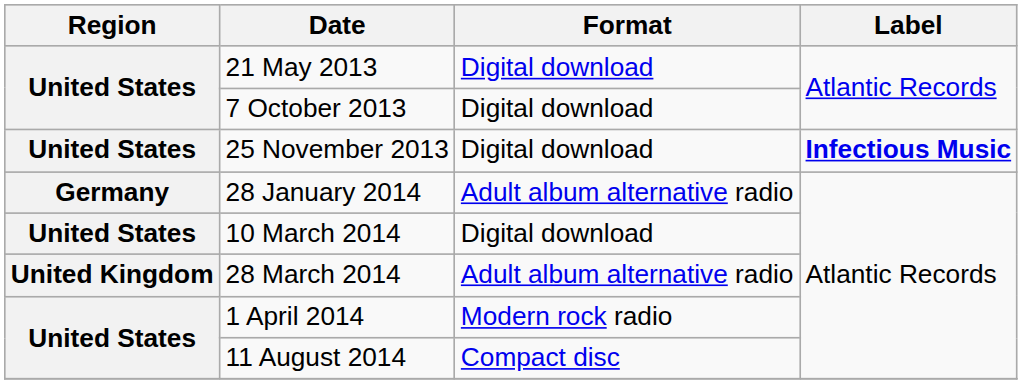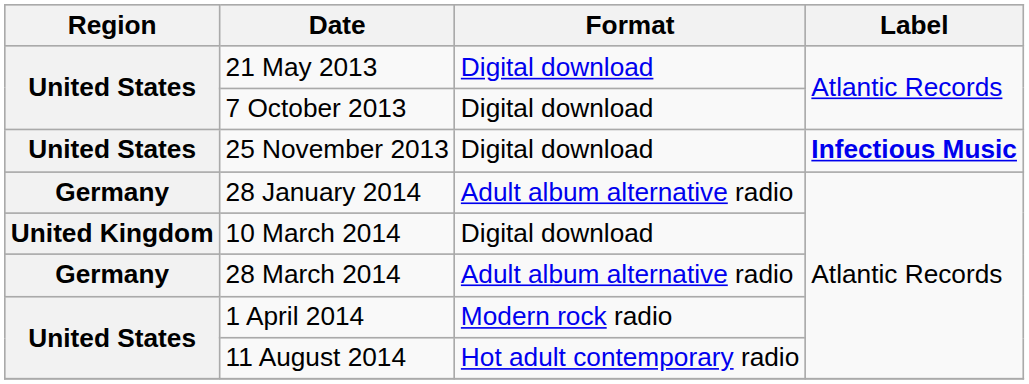 <table class="wikitable plainrowheaders">
 <tr>
 <th>Region</th>
 <th>Date</th>
 <th>Format</th>
 <th>Label</th>
 </tr>
 <tr>
 <th scope="row" rowspan="2">United States</th>
 <td>21 May 2013</td>
 <td><a href='#'>Digital download</a></td>
 <td rowspan="2"><a href='#'>Atlantic Records</a></td>
 </tr>
 <tr>
 <td>7 October 2013</td>
 <td>Digital download </td>
 </tr>
 <tr>
 <th scope="row">United States</th>
 <td>25 November 2013</td>
 <td>Digital download</td>
 <td><strong><a href='#'>Infectious Music</a></strong></td>
 </tr>
 <tr>
 <th scope="row">Germany</th>
 <td>28 January 2014</td>
 <td><a href='#'>Adult album alternative</a> radio</td>
 <td rowspan="5">Atlantic Records</td>
 </tr>
 <tr>
-<th scope="row">United States</th>
+<th scope="row">United Kingdom</th>
 <td>10 March 2014</td>
 <td>Digital download </td>
 </tr>
 <tr>
-<th scope="row">United Kingdom</th>
+<th scope="row">Germany</th>
 <td>28 March 2014</td>
 <td><a href='#'>Adult album alternative</a> radio</td>
 </tr>
 <tr>
 <th scope="row" rowspan="2">United States</th>
 <td>1 April 2014</td>
 <td><a href='#'>Modern rock</a> radio</td>
 </tr>
 <tr>
 <td>11 August 2014</td>
-<td><a href='#'>Compact disc</a></td>
+<td><a href='#'>Hot adult contemporary</a> radio</td>
 </tr>
 <tr>
 </tr>
 </table>
